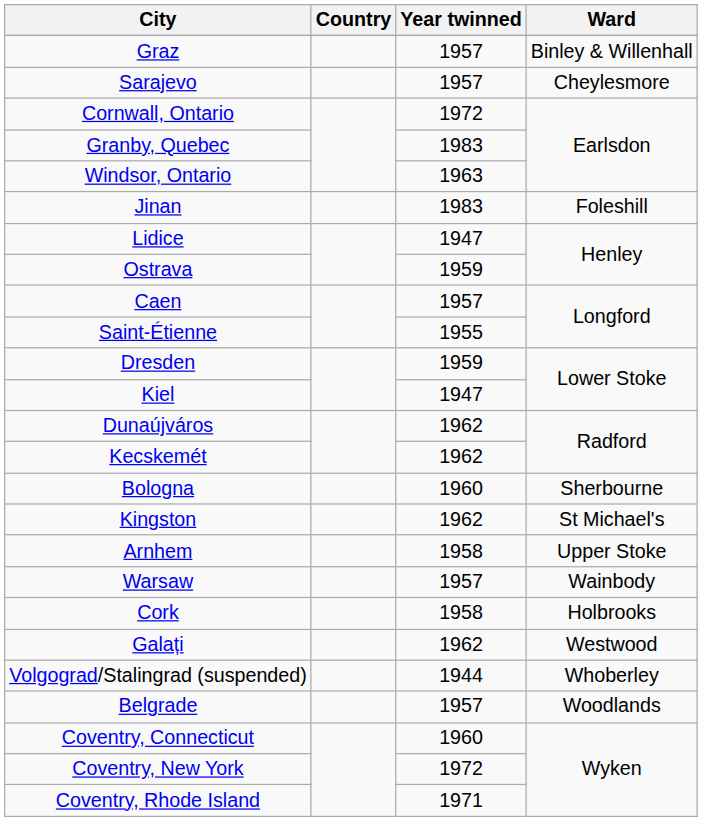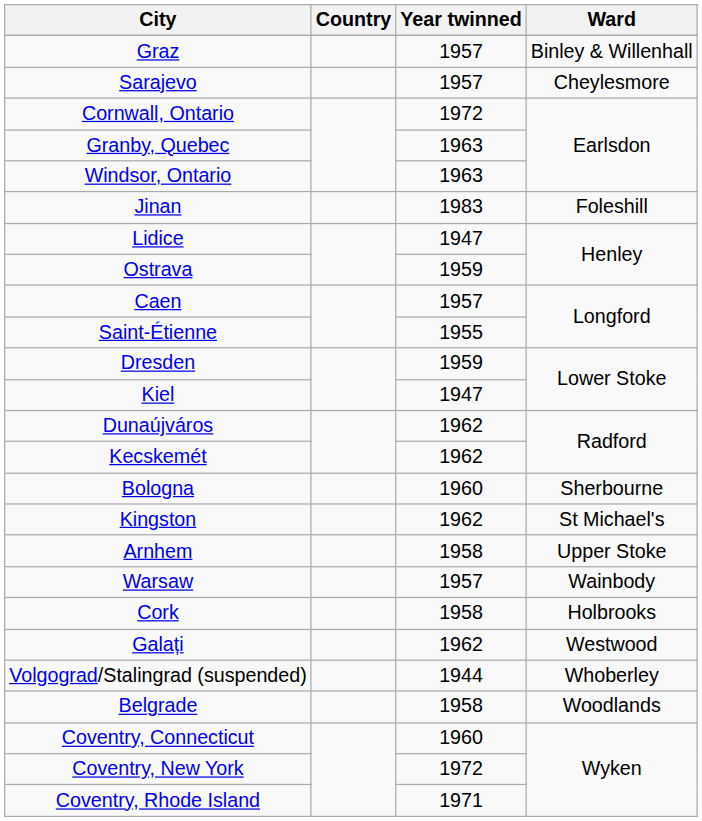 <table class="wikitable" style="text-align:center">
 <tr>
 <th>City</th>
 <th>Country</th>
 <th>Year twinned</th>
 <th>Ward</th>
 </tr>
 <tr>
 </tr>
 <tr>
 <td><a href='#'>Graz</a></td>
 <td></td>
 <td>1957</td>
 <td>Binley & Willenhall</td>
 </tr>
 <tr>
 <td><a href='#'>Sarajevo</a></td>
 <td></td>
 <td>1957</td>
 <td>Cheylesmore</td>
 </tr>
 <tr>
 <td><a href='#'>Cornwall, Ontario</a></td>
 <td rowspan=3></td>
 <td>1972</td>
 <td rowspan=3>Earlsdon</td>
 </tr>
 <tr>
 <td><a href='#'>Granby, Quebec</a></td>
-<td>1983</td>
+<td>1963</td>
 </tr>
 <tr>
 <td><a href='#'>Windsor, Ontario</a></td>
 <td>1963</td>
 </tr>
 <tr>
 <td><a href='#'>Jinan</a></td>
 <td></td>
 <td>1983</td>
 <td>Foleshill</td>
 </tr>
 <tr>
 <td><a href='#'>Lidice</a></td>
 <td rowspan=2></td>
 <td>1947</td>
 <td rowspan=2>Henley</td>
 </tr>
 <tr>
 <td><a href='#'>Ostrava</a></td>
 <td>1959</td>
 </tr>
 <tr>
 <td><a href='#'>Caen</a></td>
 <td rowspan=2></td>
 <td>1957</td>
 <td rowspan=2>Longford</td>
 </tr>
 <tr>
 <td><a href='#'>Saint-Étienne</a></td>
 <td>1955</td>
 </tr>
 <tr>
 <td><a href='#'>Dresden</a></td>
 <td rowspan=2></td>
 <td>1959</td>
 <td rowspan=2>Lower Stoke</td>
 </tr>
 <tr>
 <td><a href='#'>Kiel</a></td>
 <td>1947</td>
 </tr>
 <tr>
 <td><a href='#'>Dunaújváros</a></td>
 <td rowspan=2></td>
 <td>1962</td>
 <td rowspan=2>Radford</td>
 </tr>
 <tr>
 <td><a href='#'>Kecskemét</a></td>
 <td>1962</td>
 </tr>
 <tr>
 <td><a href='#'>Bologna</a></td>
 <td></td>
 <td>1960</td>
 <td>Sherbourne</td>
 </tr>
 <tr>
 <td><a href='#'>Kingston</a></td>
 <td></td>
 <td>1962</td>
 <td>St Michael's</td>
 </tr>
 <tr>
 <td><a href='#'>Arnhem</a></td>
 <td></td>
 <td>1958</td>
 <td>Upper Stoke</td>
 </tr>
 <tr>
 <td><a href='#'>Warsaw</a></td>
 <td></td>
 <td>1957</td>
 <td>Wainbody</td>
 </tr>
 <tr>
 <td><a href='#'>Cork</a></td>
 <td></td>
 <td>1958</td>
 <td>Holbrooks</td>
 </tr>
 <tr>
 <td><a href='#'>Galați</a></td>
 <td></td>
 <td>1962</td>
 <td>Westwood</td>
 </tr>
 <tr>
 <td><a href='#'>Volgograd</a>/Stalingrad (suspended)</td>
 <td></td>
 <td>1944</td>
 <td>Whoberley</td>
 </tr>
 <tr>
 <td><a href='#'>Belgrade</a></td>
 <td></td>
-<td>1957</td>
+<td>1958</td>
 <td>Woodlands</td>
 </tr>
 <tr>
 <td><a href='#'>Coventry, Connecticut</a></td>
 <td rowspan=3></td>
 <td>1960</td>
 <td rowspan=3>Wyken</td>
 </tr>
 <tr>
 <td><a href='#'>Coventry, New York</a></td>
 <td>1972</td>
 </tr>
 <tr>
 <td><a href='#'>Coventry, Rhode Island</a></td>
 <td>1971</td>
 </tr>
 </table>
